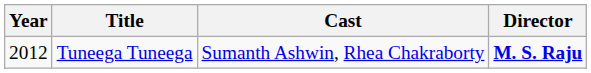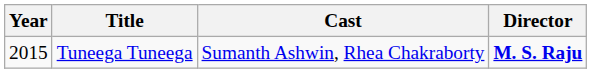 <table class="wikitable" style="font-size: 95%;">
 <tr>
 <th>Year</th>
 <th>Title</th>
 <th>Cast</th>
 <th>Director</th>
 </tr>
 <tr>
-<td>2012</td>
+<td>2015</td>
 <td><a href='#'>Tuneega Tuneega</a></td>
 <td><a href='#'>Sumanth Ashwin</a>, <a href='#'>Rhea Chakraborty</a></td>
 <td><strong><a href='#'>M. S. Raju</a></strong></td>
 </tr>
 </table>
